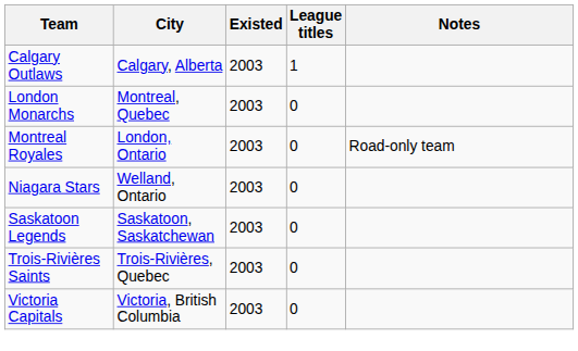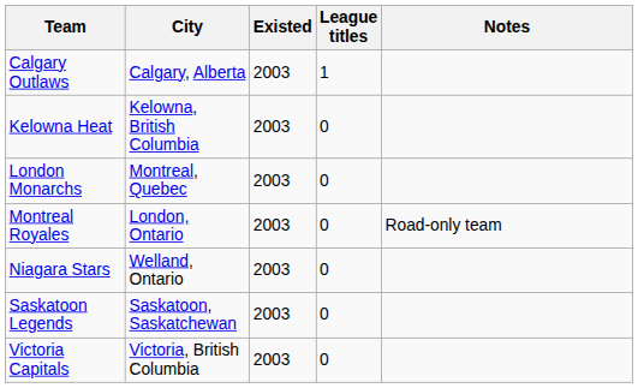 <table class="wikitable">
 <tr>
 <th bgcolor="#DDDDFF" width="20%">Team</th>
 <th bgcolor="#DDDDFF" width="20%">City</th>
 <th bgcolor="#DDDDFF" width="10%">Existed</th>
 <th bgcolor="#DDDDFF" width="5%">League titles</th>
 <th bgcolor="#DDDDFF" width="45%">Notes</th>
 </tr>
 <tr>
 <td><a href='#'>Calgary Outlaws</a></td>
 <td><a href='#'>Calgary</a>, <a href='#'>Alberta</a></td>
 <td>2003</td>
 <td>1</td>
+<td></td>
+</tr>
+<tr>
+<td><a href='#'>Kelowna Heat</a></td>
+<td><a href='#'>Kelowna</a>, <a href='#'>British Columbia</a></td>
+<td>2003</td>
+<td>0</td>
 <td></td>
 </tr>
 <tr>
 <td><a href='#'>London Monarchs</a></td>
 <td><a href='#'>Montreal</a>, <a href='#'>Quebec</a></td>
 <td>2003</td>
 <td>0</td>
 <td></td>
 </tr>
 <tr>
 <td><a href='#'>Montreal Royales</a></td>
 <td><a href='#'>London, Ontario</a></td>
 <td>2003</td>
 <td>0</td>
 <td>Road-only team</td>
 </tr>
 <tr>
 <td><a href='#'>Niagara Stars</a></td>
 <td><a href='#'>Welland</a>, Ontario</td>
 <td>2003</td>
 <td>0</td>
 <td></td>
 </tr>
 <tr>
 <td><a href='#'>Saskatoon Legends</a></td>
 <td><a href='#'>Saskatoon</a>, <a href='#'>Saskatchewan</a></td>
 <td>2003</td>
 <td>0</td>
 <td></td>
 </tr>
 <tr>
-<td><a href='#'>Trois-Rivières Saints</a></td>
-<td><a href='#'>Trois-Rivières</a>, Quebec</td>
-<td>2003</td>
-<td>0</td>
-<td></td>
-</tr>
-<tr>
 <td><a href='#'>Victoria Capitals</a></td>
 <td><a href='#'>Victoria</a>, British Columbia</td>
 <td>2003</td>
 <td>0</td>
 <td></td>
 </tr>
 </table>
